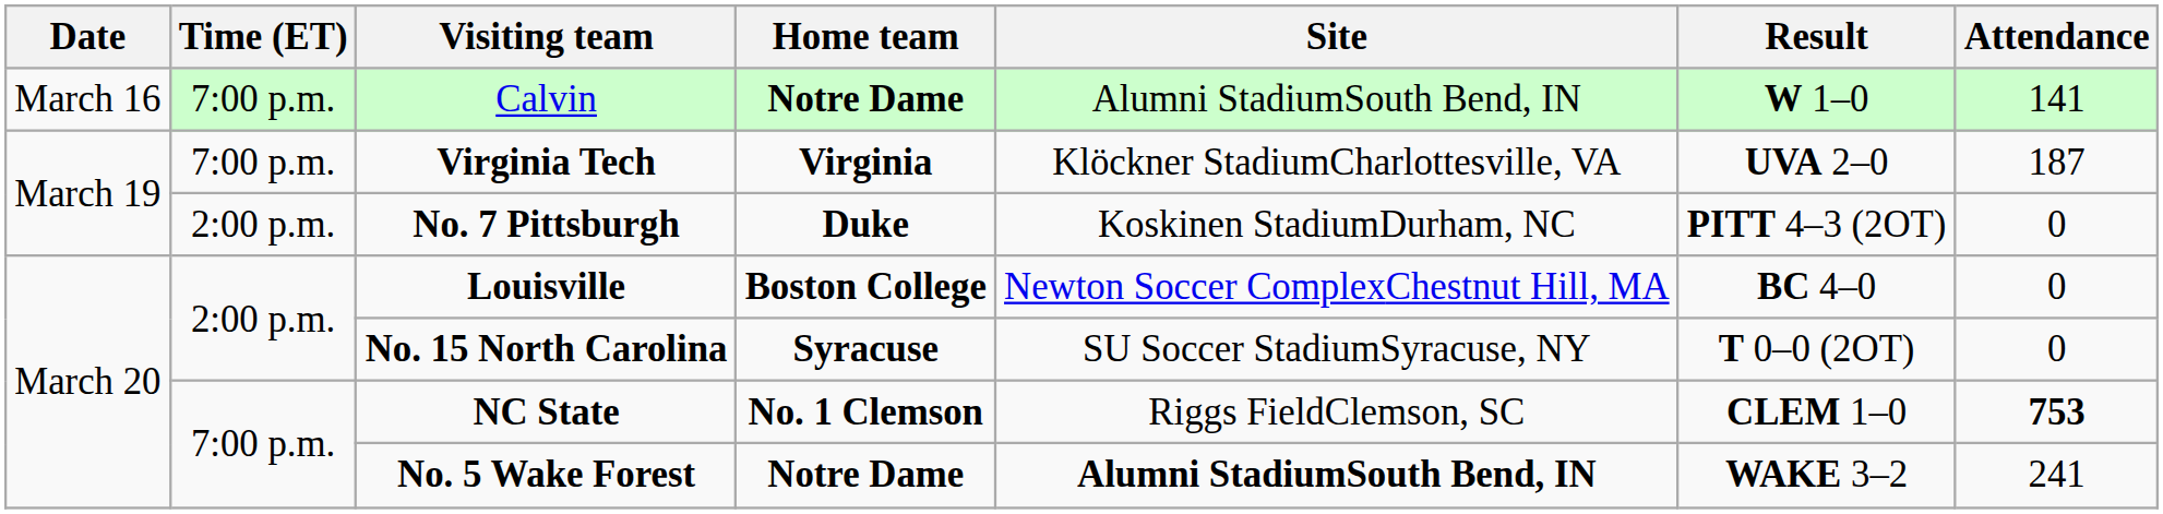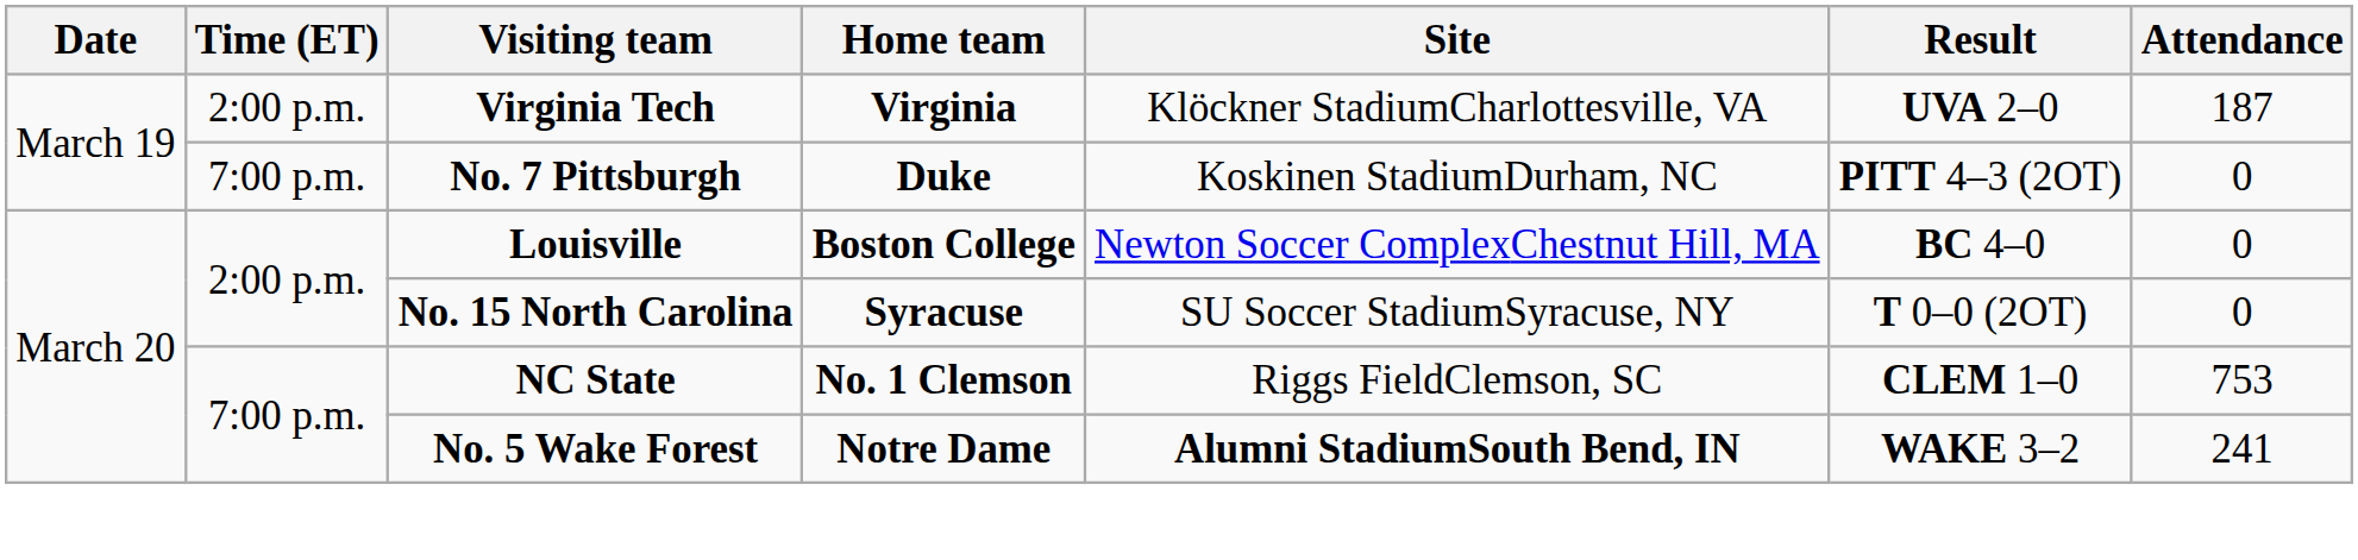 <table class="wikitable" style="font-size:95%; text-align: center;">
 <tr>
 <th>Date</th>
 <th>Time (ET)</th>
 <th>Visiting team</th>
 <th>Home team</th>
 <th>Site</th>
 <th>Result</th>
 <th>Attendance</th>
 </tr>
 <tr>
-<td>March 16</td>
-<td style="background:#cfc;">7:00 p.m.</td>
-<td style="background:#cfc;"><a href='#'>Calvin</a></td>
-<td style="background:#cfc;"><strong>Notre Dame</strong></td>
-<td style="background:#cfc;">Alumni StadiumSouth Bend, IN</td>
-<td style="background:#cfc;"><strong>W</strong> 1–0</td>
-<td style="background:#cfc;">141</td>
-</tr>
-<tr>
 <td rowspan=2>March 19</td>
-<td>7:00 p.m.</td>
+<td>2:00 p.m.</td>
 <td><strong>Virginia Tech</strong></td>
 <td><strong>Virginia</strong></td>
 <td>Klöckner StadiumCharlottesville, VA</td>
 <td><strong>UVA</strong> 2–0</td>
 <td>187</td>
 </tr>
 <tr>
-<td>2:00 p.m.</td>
+<td>7:00 p.m.</td>
 <td><strong>No. 7 Pittsburgh</strong></td>
 <td><strong>Duke</strong></td>
 <td>Koskinen StadiumDurham, NC</td>
 <td><strong>PITT</strong> 4–3 (2OT)</td>
 <td>0</td>
 </tr>
 <tr>
 <td rowspan=4>March 20</td>
 <td rowspan=2>2:00 p.m.</td>
 <td><strong>Louisville</strong></td>
 <td><strong>Boston College</strong></td>
 <td><a href='#'>Newton Soccer Complex</a><a href='#'>Chestnut Hill, MA</a></td>
 <td><strong>BC</strong> 4–0</td>
 <td>0</td>
 </tr>
 <tr>
 <td><strong>No. 15 North Carolina</strong></td>
 <td><strong>Syracuse</strong></td>
 <td>SU Soccer StadiumSyracuse, NY</td>
 <td><strong>T</strong> 0–0 (2OT)</td>
 <td>0</td>
 </tr>
 <tr>
 <td rowspan=2>7:00 p.m.</td>
 <td><strong>NC State</strong></td>
 <td><strong>No. 1 Clemson</strong></td>
 <td>Riggs FieldClemson, SC</td>
 <td><strong>CLEM</strong> 1–0</td>
-<td><strong>753</strong></td>
+<td>753</td>
 </tr>
 <tr>
 <td><strong>No. 5 Wake Forest</strong></td>
 <td><strong>Notre Dame</strong></td>
 <td><strong>Alumni StadiumSouth Bend, IN</strong></td>
 <td><strong>WAKE</strong> 3–2</td>
 <td>241</td>
 </tr>
 </table>
